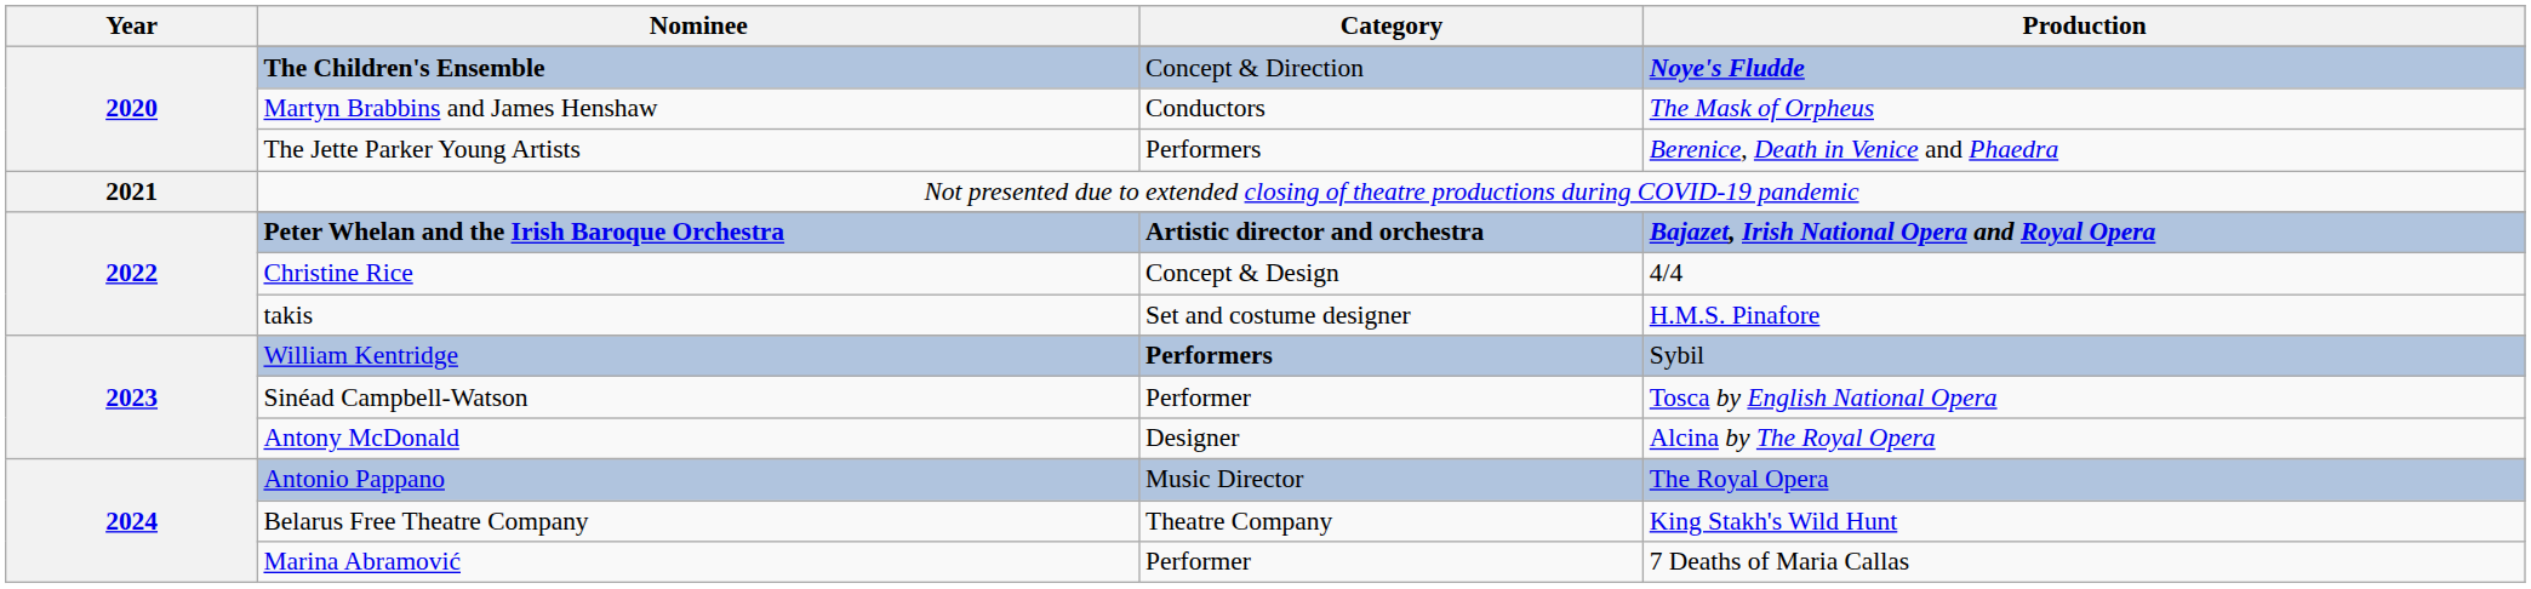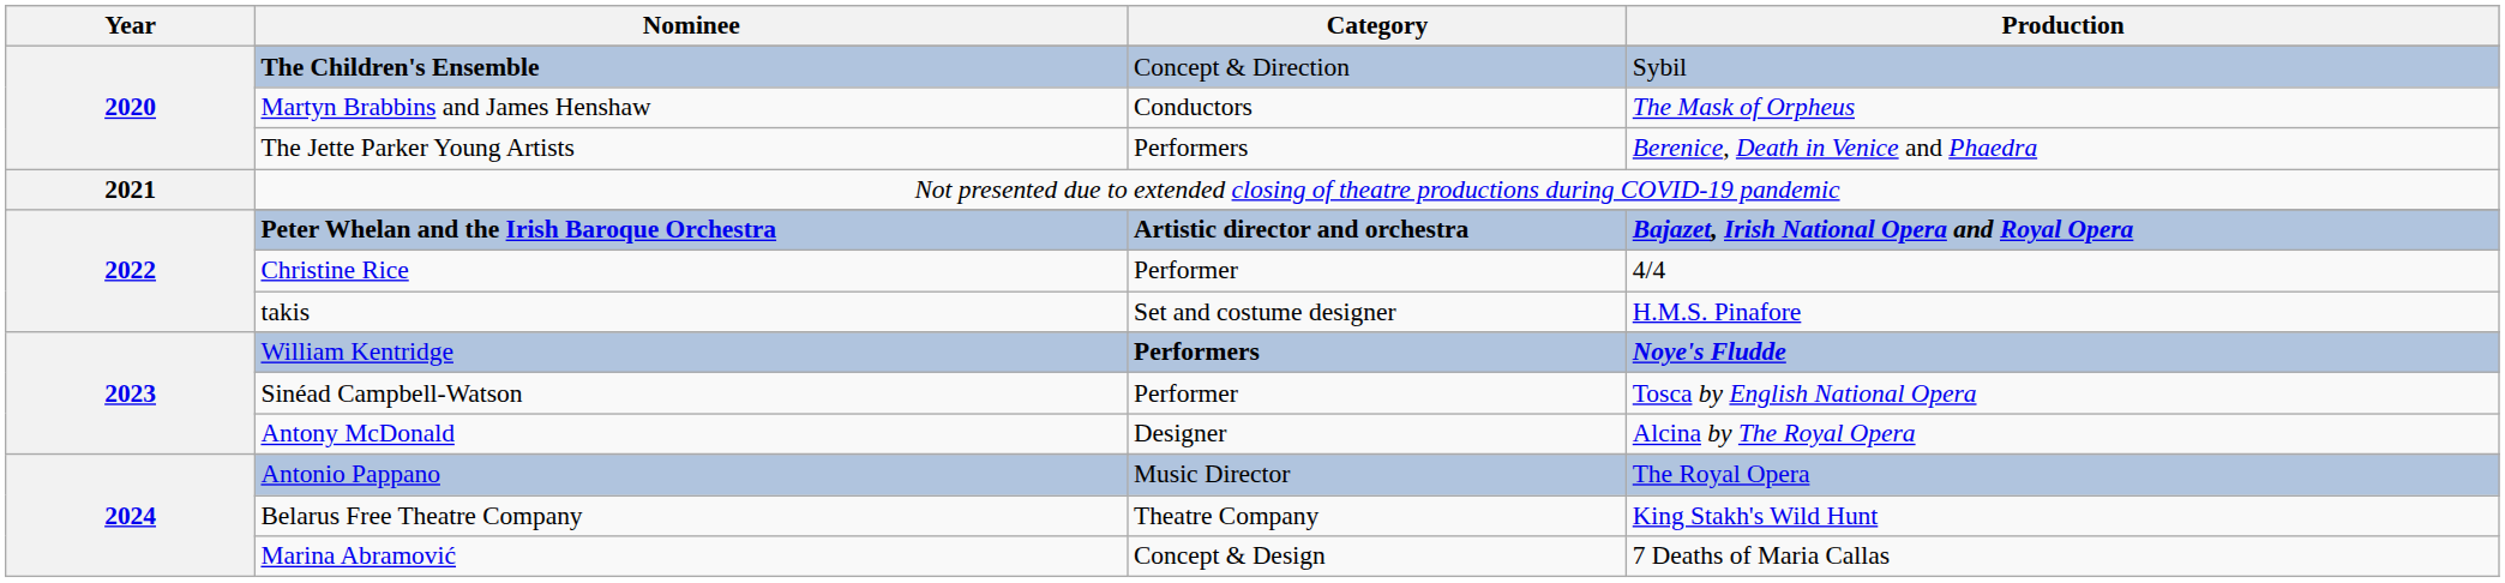 <table class="wikitable" style="width:98%;">
 <tr style="background:#bebebe;">
 <th style="width:10%;">Year</th>
 <th style="width:35%;">Nominee</th>
 <th style="width:20%;">Category</th>
 <th style="width:35%;">Production</th>
 </tr>
 <tr>
 <th rowspan="4" align="center"><a href='#'>2020</a></th>
 </tr>
 <tr style="background:#B0C4DE">
 <td><strong>The Children's Ensemble</strong></td>
 <td></strong>Concept & Direction<strong></td>
-<td><strong><em><a href='#'>Noye's Fludde</a></em></strong></td>
+<td></em></strong>Sybil<strong><em></td>
 </tr>
 <tr>
 <td><a href='#'>Martyn Brabbins</a> and James Henshaw</td>
 <td>Conductors</td>
 <td><em><a href='#'>The Mask of Orpheus</a></em></td>
 </tr>
 <tr>
 <td>The Jette Parker Young Artists</td>
 <td>Performers</td>
 <td><em><a href='#'>Berenice</a></em>, <em><a href='#'>Death in Venice</a></em> and <em><a href='#'>Phaedra</a></em></td>
 </tr>
 <tr>
 <th align="center">2021</th>
 <td colspan=3 align="center"><em>Not presented due to extended <a href='#'>closing of theatre productions during COVID-19 pandemic</a></em></td>
 </tr>
 <tr>
 <th rowspan="4" align="center"><a href='#'>2022</a></th>
 </tr>
 <tr style="background:#B0C4DE">
 <td><strong>Peter Whelan and the <a href='#'>Irish Baroque Orchestra</a></strong></td>
 <td><strong>Artistic director and orchestra</strong></td>
 <td><strong><em><a href='#'>Bajazet</a><em>, <a href='#'>Irish National Opera</a> and <a href='#'>Royal Opera</a><strong></td>
 </tr>
 <tr>
 <td><a href='#'>Christine Rice</a></td>
-<td>Concept & Design</td>
+<td>Performer</td>
 <td></em>4/4<em></td>
 </tr>
 <tr>
 <td>takis</td>
 <td>Set and costume designer</td>
 <td></em><a href='#'>H.M.S. Pinafore</a><em></td>
 </tr>
 <tr>
 <th rowspan="4"><a href='#'>2023</a></th>
 </tr>
 <tr style="background:#B0C4DE">
 <td></strong><a href='#'>William Kentridge</a><strong></td>
 <td><strong>Performers</strong></td>
-<td></em></strong>Sybil<strong><em></td>
+<td><strong><em><a href='#'>Noye's Fludde</a></em></strong></td>
 </tr>
 <tr>
 <td>Sinéad Campbell-Watson</td>
 <td>Performer</td>
 <td></em><a href='#'>Tosca</a><em> by <a href='#'>English National Opera</a></td>
 </tr>
 <tr>
 <td><a href='#'>Antony McDonald</a></td>
 <td>Designer</td>
 <td></em><a href='#'>Alcina</a><em> by <a href='#'>The Royal Opera</a></td>
 </tr>
 <tr>
 <th rowspan="6"><a href='#'>2024</a></th>
 </tr>
 <tr style="background:#B0C4DE">
 <td></strong><a href='#'>Antonio Pappano</a><strong></td>
 <td></strong>Music Director<strong></td>
 <td></strong><a href='#'>The Royal Opera</a><strong></td>
 </tr>
 <tr>
 <td>Belarus Free Theatre Company</td>
 <td>Theatre Company</td>
 <td></em><a href='#'>King Stakh's Wild Hunt</a><em></td>
 </tr>
 <tr>
 <td><a href='#'>Marina Abramović</a></td>
-<td>Performer</td>
+<td>Concept & Design</td>
 <td></em>7 Deaths of Maria Callas<em></td>
 </tr>
 </table>
